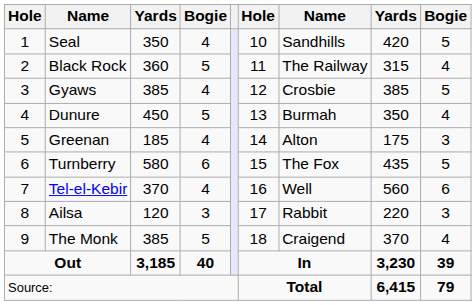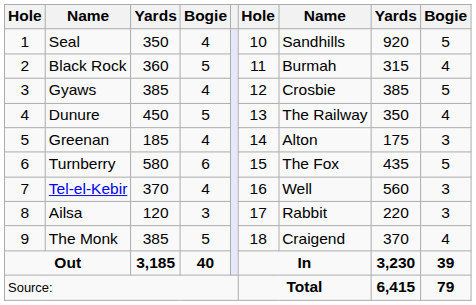 <table class=wikitable>
 <tr>
 <th>Hole</th>
 <th>Name</th>
 <th>Yards</th>
 <th>Bogie</th>
 <th></th>
 <th>Hole</th>
 <th>Name</th>
 <th>Yards</th>
 <th>Bogie</th>
 </tr>
 <tr>
 <td align=center>1</td>
 <td>Seal</td>
 <td align=center>350</td>
 <td align=center>4</td>
 <td style="background:#E6E8FA;" rowspan=10></td>
 <td align=center>10</td>
 <td>Sandhills</td>
-<td align=center>420</td>
+<td align=center>920</td>
 <td align=center>5</td>
 </tr>
 <tr>
 <td align=center>2</td>
 <td>Black Rock</td>
 <td align=center>360</td>
 <td align=center>5</td>
 <td align=center>11</td>
-<td>The Railway</td>
+<td>Burmah</td>
 <td align=center>315</td>
 <td align=center>4</td>
 </tr>
 <tr>
 <td align=center>3</td>
 <td>Gyaws</td>
 <td align=center>385</td>
 <td align=center>4</td>
 <td align=center>12</td>
 <td>Crosbie</td>
 <td align=center>385</td>
 <td align=center>5</td>
 </tr>
 <tr>
 <td align=center>4</td>
 <td>Dunure</td>
 <td align=center>450</td>
 <td align=center>5</td>
 <td align=center>13</td>
-<td>Burmah</td>
+<td>The Railway</td>
 <td align=center>350</td>
 <td align=center>4</td>
 </tr>
 <tr>
 <td align=center>5</td>
 <td>Greenan</td>
 <td align=center>185</td>
 <td align=center>4</td>
 <td align=center>14</td>
 <td>Alton</td>
 <td align=center>175</td>
 <td align=center>3</td>
 </tr>
 <tr>
 <td align=center>6</td>
 <td>Turnberry</td>
 <td align=center>580</td>
 <td align=center>6</td>
 <td align=center>15</td>
 <td>The Fox</td>
 <td align=center>435</td>
 <td align=center>5</td>
 </tr>
 <tr>
 <td align=center>7</td>
 <td><a href='#'>Tel-el-Kebir</a></td>
 <td align=center>370</td>
 <td align=center>4</td>
 <td align=center>16</td>
 <td>Well</td>
 <td align=center>560</td>
-<td align=center>6</td>
+<td align=center>3</td>
 </tr>
 <tr>
 <td align=center>8</td>
 <td>Ailsa</td>
 <td align=center>120</td>
 <td align=center>3</td>
 <td align=center>17</td>
 <td>Rabbit</td>
 <td align=center>220</td>
 <td align=center>3</td>
 </tr>
 <tr>
 <td align=center>9</td>
 <td>The Monk</td>
 <td align=center>385</td>
 <td align=center>5</td>
 <td align=center>18</td>
 <td>Craigend</td>
 <td align=center>370</td>
 <td align=center>4</td>
 </tr>
 <tr>
 <td colspan=2 align=center><strong>Out</strong></td>
 <td align=center><strong>3,185</strong></td>
 <td align=center><strong>40</strong></td>
 <td colspan=2 align=center><strong>In</strong></td>
 <td align=center><strong>3,230</strong></td>
 <td align=center><strong>39</strong></td>
 </tr>
 <tr>
 <td colspan=5><small>Source:</small></td>
 <td colspan=2 align=center><strong>Total</strong></td>
 <td align=center><strong>6,415</strong></td>
 <td align=center><strong>79</strong></td>
 </tr>
 </table>
